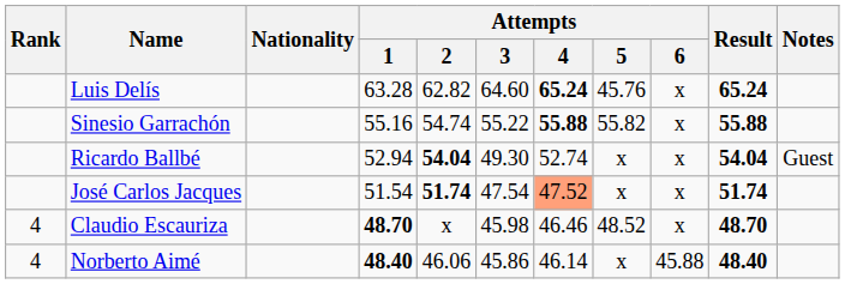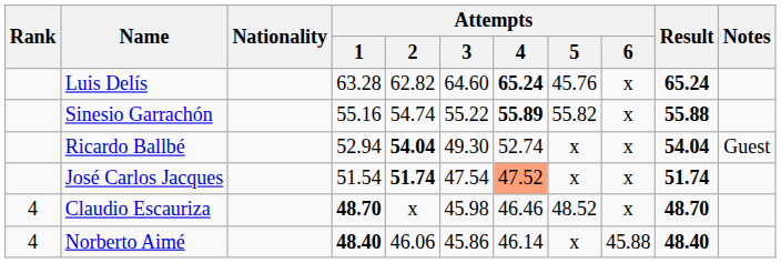 <table class="wikitable sortable" style="text-align:center">
 <tr>
 <th rowspan=2>Rank</th>
 <th rowspan=2>Name</th>
 <th rowspan=2>Nationality</th>
 <th colspan=6>Attempts</th>
 <th rowspan=2>Result</th>
 <th rowspan=2>Notes</th>
 </tr>
 <tr>
 <th>1</th>
 <th>2</th>
 <th>3</th>
 <th>4</th>
 <th>5</th>
 <th>6</th>
 </tr>
 <tr>
 <td align=center></td>
 <td align=left><a href='#'>Luis Delís</a></td>
 <td align=left></td>
 <td>63.28</td>
 <td>62.82</td>
 <td>64.60</td>
 <td><strong>65.24</strong></td>
 <td>45.76</td>
 <td>x</td>
 <td><strong>65.24</strong></td>
 <td></td>
 </tr>
 <tr>
 <td align=center></td>
 <td align=left><a href='#'>Sinesio Garrachón</a></td>
 <td align=left></td>
 <td>55.16</td>
 <td>54.74</td>
 <td>55.22</td>
-<td><strong>55.88</strong></td>
+<td><strong>55.89</strong></td>
 <td>55.82</td>
 <td>x</td>
 <td><strong>55.88</strong></td>
 <td></td>
 </tr>
 <tr>
 <td align=center></td>
 <td align=left><a href='#'>Ricardo Ballbé</a></td>
 <td align=left></td>
 <td>52.94</td>
 <td><strong>54.04</strong></td>
 <td>49.30</td>
 <td>52.74</td>
 <td>x</td>
 <td>x</td>
 <td><strong>54.04</strong></td>
 <td>Guest</td>
 </tr>
 <tr>
 <td align=center></td>
 <td align=left><a href='#'>José Carlos Jacques</a></td>
 <td align=left></td>
 <td>51.54</td>
 <td><strong>51.74</strong></td>
 <td>47.54</td>
 <td style="background: lightsalmon;">47.52</td>
 <td>x</td>
 <td>x</td>
 <td><strong>51.74</strong></td>
 <td></td>
 </tr>
 <tr>
 <td align=center>4</td>
 <td align=left><a href='#'>Claudio Escauriza</a></td>
 <td align=left></td>
 <td><strong>48.70</strong></td>
 <td>x</td>
 <td>45.98</td>
 <td>46.46</td>
 <td>48.52</td>
 <td>x</td>
 <td><strong>48.70</strong></td>
 <td></td>
 </tr>
 <tr>
 <td align=center>4</td>
 <td align=left><a href='#'>Norberto Aimé</a></td>
 <td align=left></td>
 <td><strong>48.40</strong></td>
 <td>46.06</td>
 <td>45.86</td>
 <td>46.14</td>
 <td>x</td>
 <td>45.88</td>
 <td><strong>48.40</strong></td>
 <td></td>
 </tr>
 </table>
